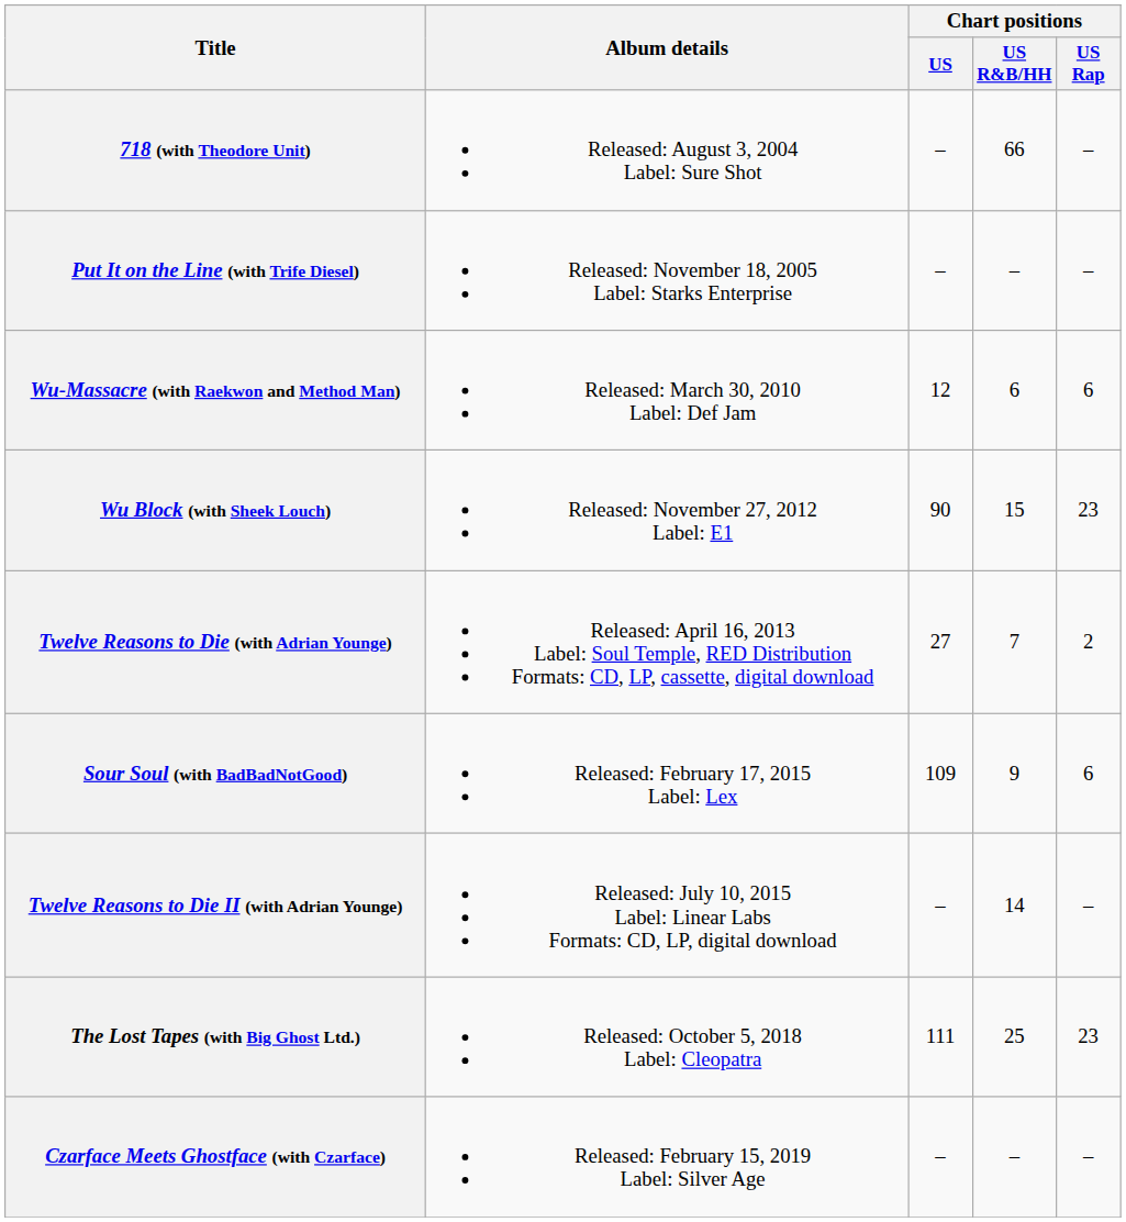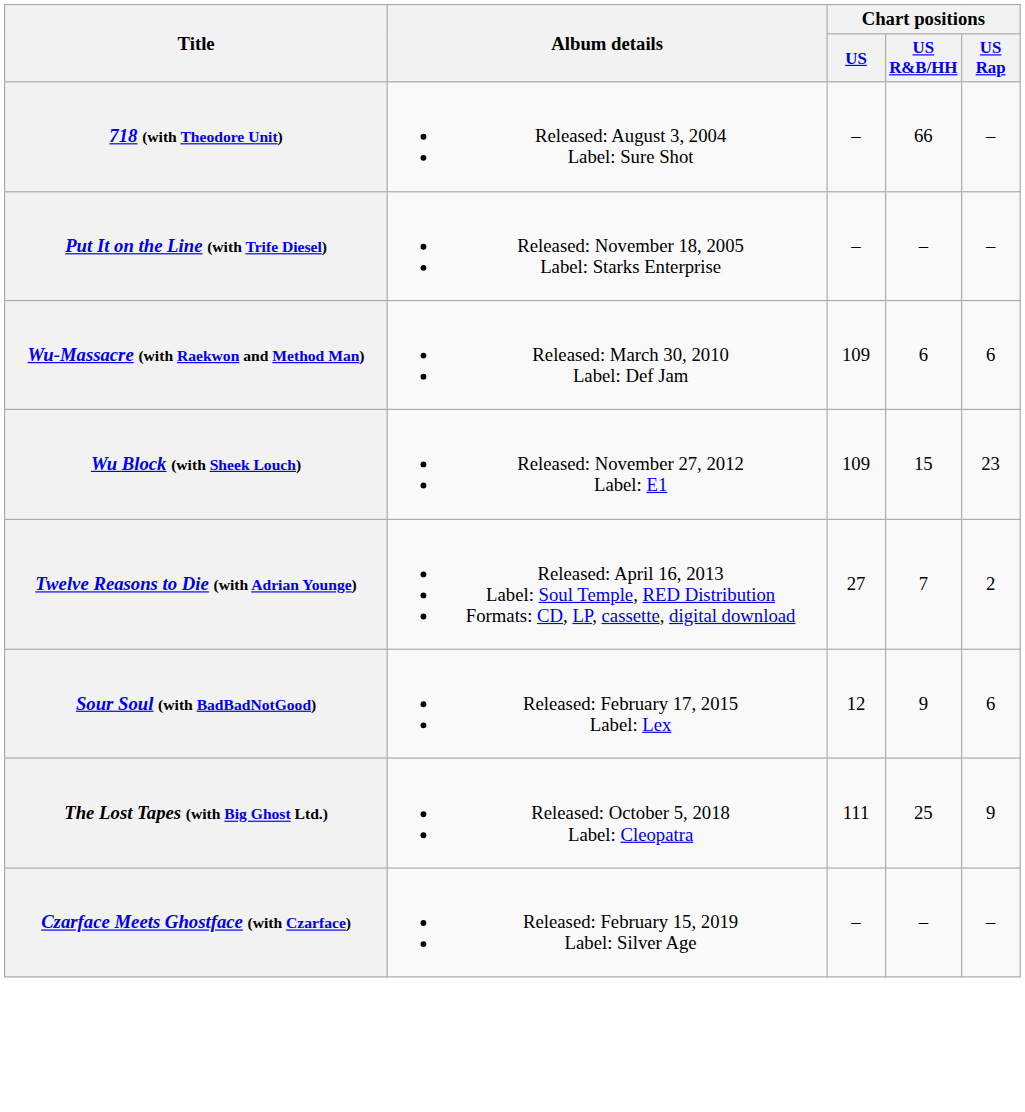 <table class="wikitable plainrowheaders" style="text-align:center">
 <tr>
 <th scope="col" rowspan="2" style="width:20em;">Title</th>
 <th scope="col" rowspan="2" style="width:23em;">Album details</th>
 <th scope="col" colspan="3">Chart positions</th>
 </tr>
 <tr>
 <th scope="col" style="width:3em;font-size:90%"><a href='#'>US</a><br></th>
 <th scope="col" style="width:3em;font-size:90%"><a href='#'>US R&B/HH</a><br></th>
 <th scope="col" style="width:3em;font-size:90%"><a href='#'>US Rap</a><br></th>
 </tr>
 <tr>
 <th scope="row"><em><a href='#'>718</a></em> <small>(with <a href='#'>Theodore Unit</a>)</small></th>
 <td><br><ul><li>Released: August 3, 2004</li><li>Label: Sure Shot</li></ul></td>
 <td>–</td>
 <td>66</td>
 <td>–</td>
 </tr>
 <tr>
 <th scope="row"><em><a href='#'>Put It on the Line</a></em> <small>(with <a href='#'>Trife Diesel</a>)</small></th>
 <td><br><ul><li>Released: November 18, 2005</li><li>Label: Starks Enterprise</li></ul></td>
 <td>–</td>
 <td>–</td>
 <td>–</td>
 </tr>
 <tr>
 <th scope="row"><em><a href='#'>Wu-Massacre</a></em> <small>(with <a href='#'>Raekwon</a> and <a href='#'>Method Man</a>)</small></th>
 <td><br><ul><li>Released: March 30, 2010</li><li>Label: Def Jam</li></ul></td>
-<td>12</td>
+<td>109</td>
 <td>6</td>
 <td>6</td>
 </tr>
 <tr>
 <th scope="row"><em><a href='#'>Wu Block</a></em> <small>(with <a href='#'>Sheek Louch</a>)</small></th>
 <td><br><ul><li>Released: November 27, 2012</li><li>Label: <a href='#'>E1</a></li></ul></td>
-<td>90</td>
+<td>109</td>
 <td>15</td>
 <td>23</td>
 </tr>
 <tr>
 <th scope="row"><em><a href='#'>Twelve Reasons to Die</a></em> <small>(with <a href='#'>Adrian Younge</a>)</small></th>
 <td><br><ul><li>Released: April 16, 2013</li><li>Label: <a href='#'>Soul Temple</a>, <a href='#'>RED Distribution</a></li><li>Formats: <a href='#'>CD</a>, <a href='#'>LP</a>, <a href='#'>cassette</a>, <a href='#'>digital download</a></li></ul></td>
 <td>27</td>
 <td>7</td>
 <td>2</td>
 </tr>
 <tr>
 <th scope="row"><em><a href='#'>Sour Soul</a></em> <small>(with <a href='#'>BadBadNotGood</a>)</small></th>
 <td><br><ul><li>Released: February 17, 2015</li><li>Label: <a href='#'>Lex</a></li></ul></td>
-<td>109</td>
+<td>12</td>
 <td>9</td>
 <td>6</td>
-</tr>
-<tr>
-<th scope="row"><em><a href='#'>Twelve Reasons to Die II</a></em> <small>(with Adrian Younge)</small></th>
-<td><br><ul><li>Released: July 10, 2015</li><li>Label: Linear Labs</li><li>Formats: CD, LP, digital download</li></ul></td>
-<td>–</td>
-<td>14</td>
-<td>–</td>
 </tr>
 <tr>
 <th scope="row"><em>The Lost Tapes</em> <small>(with <a href='#'>Big Ghost</a> Ltd.)</small></th>
 <td><br><ul><li>Released: October 5, 2018</li><li>Label: <a href='#'>Cleopatra</a></li></ul></td>
 <td>111</td>
 <td>25</td>
-<td>23</td>
+<td>9</td>
 </tr>
 <tr>
 <th scope="row"><em><a href='#'>Czarface Meets Ghostface</a></em> <small>(with <a href='#'>Czarface</a>)</small></th>
 <td><br><ul><li>Released: February 15, 2019</li><li>Label: Silver Age</li></ul></td>
 <td>–</td>
 <td>–</td>
 <td>–</td>
 </tr>
 </table>
